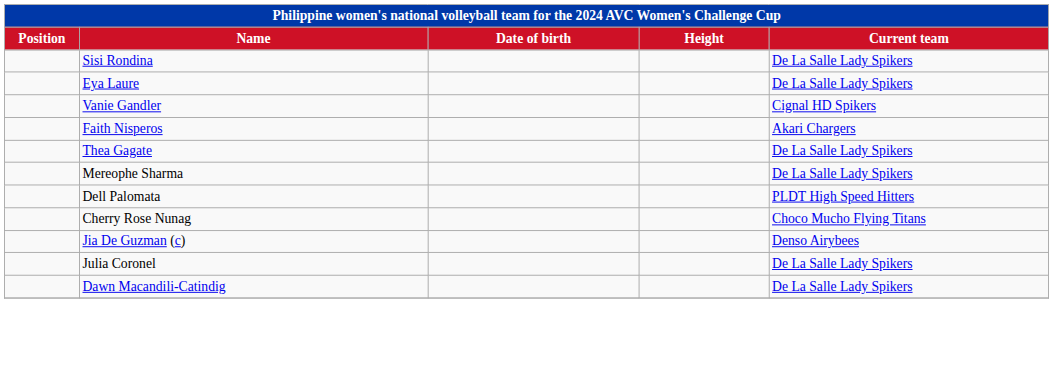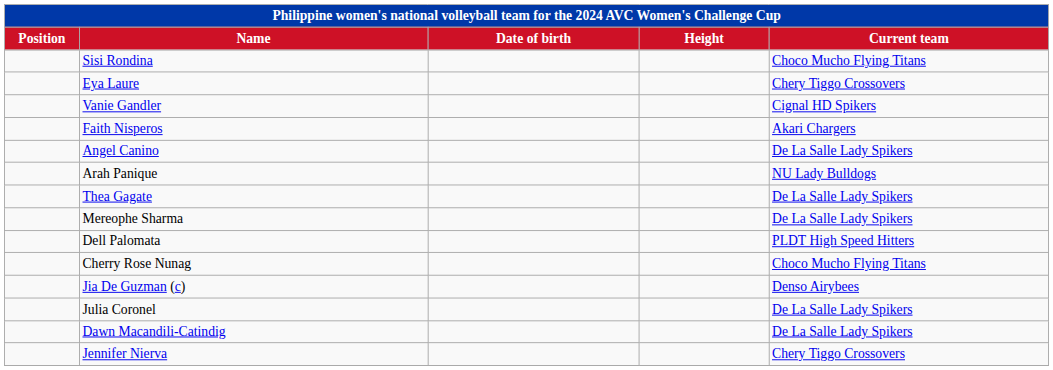 <table class="wikitable sortable" style="font-size:90%; text-align:center;">
 <tr>
 <th colspan="5" style= "background:#0038A8; color:#FFFFFF"><strong>Philippine women's national volleyball team for the 2024 AVC Women's Challenge Cup</strong></th>
 </tr>
 <tr>
 <th style="width:5em; background:#CE1126; color:#FFFFFF;">Position</th>
 <th style="width:25em; background:#CE1126; color:#FFFFFF;">Name</th>
 <th style="width:15em; background:#CE1126; color:#FFFFFF;">Date of birth</th>
 <th style="width:9em; background:#CE1126; color:#FFFFFF;">Height</th>
 <th style="width:20em; background:#CE1126; color:#FFFFFF;">Current team</th>
 </tr>
 <tr align=center>
 <td></td>
 <td align=left><a href='#'>Sisi Rondina</a></td>
 <td align=right></td>
 <td></td>
-<td align=left> <a href='#'>De La Salle Lady Spikers</a></td>
+<td align=left> <a href='#'>Choco Mucho Flying Titans</a></td>
 </tr>
 <tr align=center>
 <td></td>
 <td align=left><a href='#'>Eya Laure</a></td>
 <td align=right></td>
 <td></td>
-<td align=left> <a href='#'>De La Salle Lady Spikers</a></td>
+<td align=left> <a href='#'>Chery Tiggo Crossovers</a></td>
 </tr>
 <tr align=center>
 <td></td>
 <td align=left><a href='#'>Vanie Gandler</a></td>
 <td align=right></td>
 <td></td>
 <td align=left> <a href='#'>Cignal HD Spikers</a></td>
 </tr>
 <tr align=center>
 <td></td>
 <td align=left><a href='#'>Faith Nisperos</a></td>
 <td align=right></td>
 <td></td>
 <td align=left> <a href='#'>Akari Chargers</a></td>
+</tr>
+<tr align=center>
+<td></td>
+<td align=left><a href='#'>Angel Canino</a></td>
+<td align=right></td>
+<td></td>
+<td align=left> <a href='#'>De La Salle Lady Spikers</a></td>
+</tr>
+<tr align=center>
+<td></td>
+<td align=left>Arah Panique</td>
+<td align=right></td>
+<td></td>
+<td align=left> <a href='#'>NU Lady Bulldogs</a></td>
 </tr>
 <tr align=center>
 <td></td>
 <td align=left><a href='#'>Thea Gagate</a></td>
 <td align=right></td>
 <td></td>
 <td align=left> <a href='#'>De La Salle Lady Spikers</a></td>
 </tr>
 <tr align=center>
 <td></td>
 <td align=left>Mereophe Sharma</td>
 <td align=right></td>
 <td></td>
 <td align=left> <a href='#'>De La Salle Lady Spikers</a></td>
 </tr>
 <tr align=center>
 <td></td>
 <td align=left>Dell Palomata</td>
 <td align=right></td>
 <td></td>
 <td align=left> <a href='#'>PLDT High Speed Hitters</a></td>
 </tr>
 <tr align=center>
 <td></td>
 <td align=left>Cherry Rose Nunag</td>
 <td align=right></td>
 <td></td>
 <td align=left> <a href='#'>Choco Mucho Flying Titans</a></td>
 </tr>
 <tr align=center>
 <td></td>
 <td align=left><a href='#'>Jia De Guzman</a> (<a href='#'>c</a>)</td>
 <td align=right></td>
 <td></td>
 <td align=left> <a href='#'>Denso Airybees</a></td>
 </tr>
 <tr align=center>
 <td></td>
 <td align=left>Julia Coronel</td>
 <td align=right></td>
 <td></td>
 <td align=left> <a href='#'>De La Salle Lady Spikers</a></td>
 </tr>
 <tr align=center>
 <td></td>
 <td align=left><a href='#'>Dawn Macandili-Catindig</a></td>
 <td align=right></td>
 <td></td>
 <td align=left> <a href='#'>De La Salle Lady Spikers</a></td>
 </tr>
 <tr align=center>
+<td></td>
+<td align=left><a href='#'>Jennifer Nierva</a></td>
+<td align=right></td>
+<td></td>
+<td align=left> <a href='#'>Chery Tiggo Crossovers</a></td>
+</tr>
+<tr align=center>
 </tr>
 </table>
